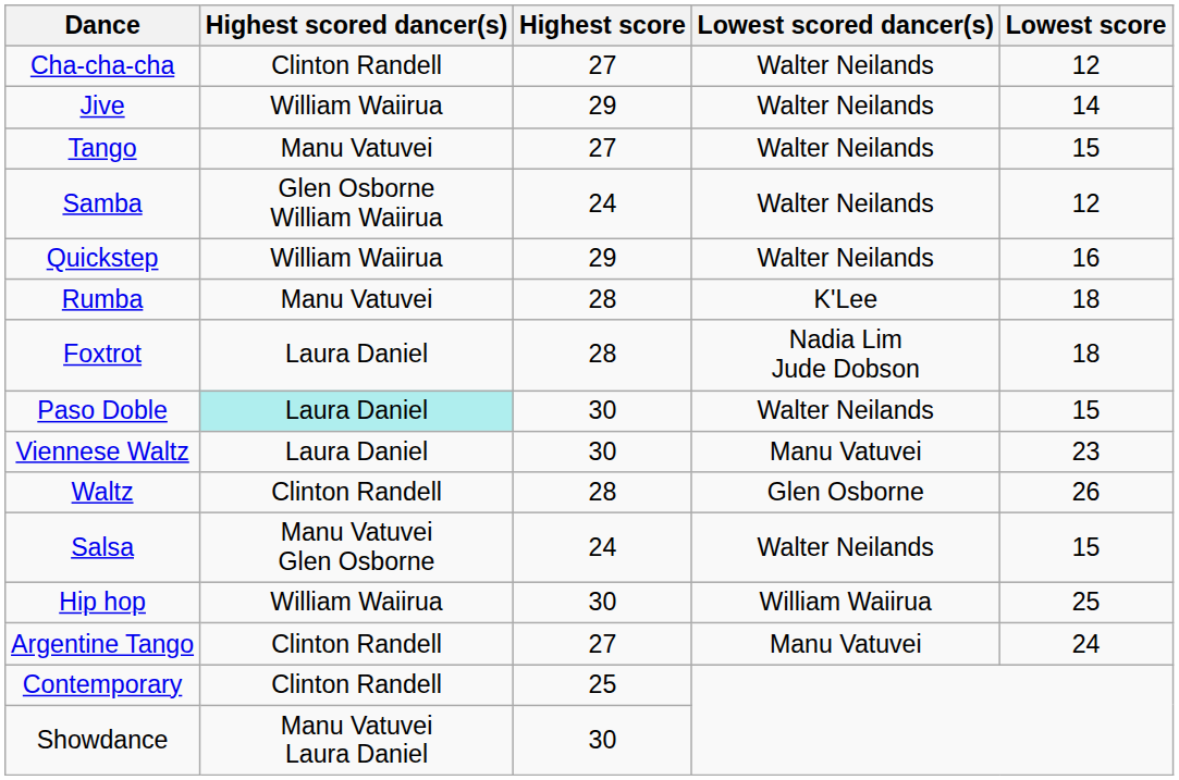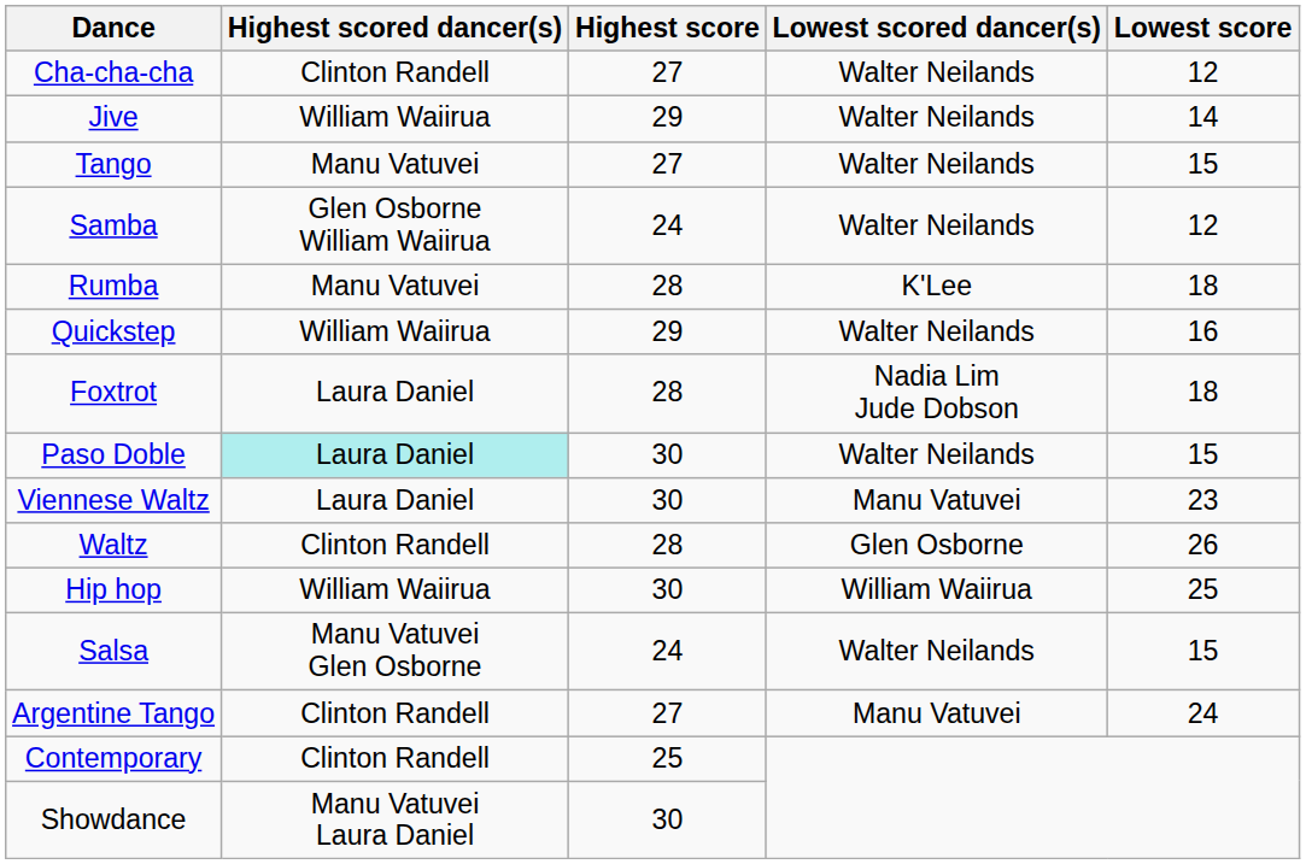 <table class="wikitable sortable" style="text-align:center; white-space:nowrap;  font-size:97%;">
 <tr>
 <th>Dance</th>
 <th class="sortable">Highest scored dancer(s)</th>
 <th>Highest score</th>
 <th class="sortable">Lowest scored dancer(s)</th>
 <th>Lowest score</th>
 </tr>
 <tr>
 <td><a href='#'>Cha-cha-cha</a></td>
 <td>Clinton Randell</td>
 <td>27</td>
 <td>Walter Neilands</td>
 <td>12</td>
 </tr>
 <tr>
 <td><a href='#'>Jive</a></td>
 <td>William Waiirua</td>
 <td>29</td>
 <td>Walter Neilands</td>
 <td>14</td>
 </tr>
 <tr>
 <td><a href='#'>Tango</a></td>
 <td>Manu Vatuvei</td>
 <td>27</td>
 <td>Walter Neilands</td>
 <td>15</td>
 </tr>
 <tr>
 <td><a href='#'>Samba</a></td>
 <td>Glen Osborne<br>William Waiirua</td>
 <td>24</td>
 <td>Walter Neilands</td>
 <td>12</td>
 </tr>
 <tr>
+<td><a href='#'>Rumba</a></td>
+<td>Manu Vatuvei</td>
+<td>28</td>
+<td>K'Lee</td>
+<td>18</td>
+</tr>
+<tr>
 <td><a href='#'>Quickstep</a></td>
 <td>William Waiirua</td>
 <td>29</td>
 <td>Walter Neilands</td>
 <td>16</td>
-</tr>
-<tr>
-<td><a href='#'>Rumba</a></td>
-<td>Manu Vatuvei</td>
-<td>28</td>
-<td>K'Lee</td>
-<td>18</td>
 </tr>
 <tr>
 <td><a href='#'>Foxtrot</a></td>
 <td>Laura Daniel</td>
 <td>28</td>
 <td>Nadia Lim<br>Jude Dobson</td>
 <td>18</td>
 </tr>
 <tr>
 <td><a href='#'>Paso Doble</a></td>
 <td style="background: paleturquoise;">Laura Daniel</td>
 <td>30</td>
 <td>Walter Neilands</td>
 <td>15</td>
 </tr>
 <tr>
 <td><a href='#'>Viennese Waltz</a></td>
 <td>Laura Daniel</td>
 <td>30</td>
 <td>Manu Vatuvei</td>
 <td>23</td>
 </tr>
 <tr>
 <td><a href='#'>Waltz</a></td>
 <td>Clinton Randell</td>
 <td>28</td>
 <td>Glen Osborne</td>
 <td>26</td>
 </tr>
 <tr>
+<td><a href='#'>Hip hop</a></td>
+<td>William Waiirua</td>
+<td>30</td>
+<td>William Waiirua</td>
+<td>25</td>
+</tr>
+<tr>
 <td><a href='#'>Salsa</a></td>
 <td>Manu Vatuvei<br>Glen Osborne</td>
 <td>24</td>
 <td>Walter Neilands</td>
 <td>15</td>
-</tr>
-<tr>
-<td><a href='#'>Hip hop</a></td>
-<td>William Waiirua</td>
-<td>30</td>
-<td>William Waiirua</td>
-<td>25</td>
 </tr>
 <tr>
 <td><a href='#'>Argentine Tango</a></td>
 <td>Clinton Randell</td>
 <td>27</td>
 <td>Manu Vatuvei</td>
 <td>24</td>
 </tr>
 <tr>
 <td><a href='#'>Contemporary</a></td>
 <td>Clinton Randell</td>
 <td>25</td>
 <td colspan="2" rowspan="2"></td>
 </tr>
 <tr>
 <td>Showdance</td>
 <td>Manu Vatuvei<br>Laura Daniel</td>
 <td>30</td>
 </tr>
 </table>
